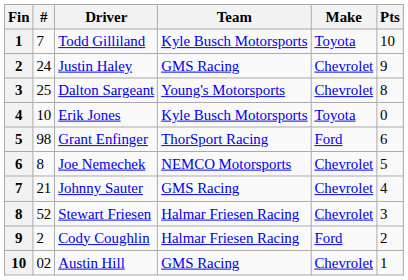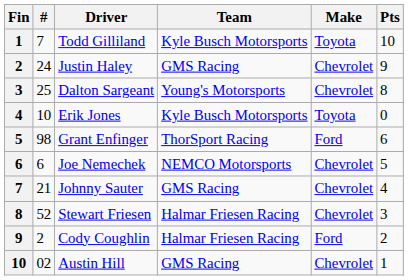 <table class="wikitable" style="font-size:95%">
 <tr>
 <th>Fin</th>
 <th>#</th>
 <th>Driver</th>
 <th>Team</th>
 <th>Make</th>
 <th>Pts</th>
 </tr>
 <tr>
 <th>1</th>
 <td>7</td>
 <td><a href='#'>Todd Gilliland</a></td>
 <td><a href='#'>Kyle Busch Motorsports</a></td>
 <td><a href='#'>Toyota</a></td>
 <td>10</td>
 </tr>
 <tr>
 <th>2</th>
 <td>24</td>
 <td><a href='#'>Justin Haley</a></td>
 <td><a href='#'>GMS Racing</a></td>
 <td><a href='#'>Chevrolet</a></td>
 <td>9</td>
 </tr>
 <tr>
 <th>3</th>
 <td>25</td>
 <td><a href='#'>Dalton Sargeant</a></td>
 <td><a href='#'>Young's Motorsports</a></td>
 <td><a href='#'>Chevrolet</a></td>
 <td>8</td>
 </tr>
 <tr>
 <th>4</th>
 <td>10</td>
 <td><a href='#'>Erik Jones</a></td>
 <td><a href='#'>Kyle Busch Motorsports</a></td>
 <td><a href='#'>Toyota</a></td>
 <td>0</td>
 </tr>
 <tr>
 <th>5</th>
 <td>98</td>
 <td><a href='#'>Grant Enfinger</a></td>
 <td><a href='#'>ThorSport Racing</a></td>
 <td><a href='#'>Ford</a></td>
 <td>6</td>
 </tr>
 <tr>
 <th>6</th>
-<td>8</td>
+<td>6</td>
 <td><a href='#'>Joe Nemechek</a></td>
 <td><a href='#'>NEMCO Motorsports</a></td>
 <td><a href='#'>Chevrolet</a></td>
 <td>5</td>
 </tr>
 <tr>
 <th>7</th>
 <td>21</td>
 <td><a href='#'>Johnny Sauter</a></td>
 <td><a href='#'>GMS Racing</a></td>
 <td><a href='#'>Chevrolet</a></td>
 <td>4</td>
 </tr>
 <tr>
 <th>8</th>
 <td>52</td>
 <td><a href='#'>Stewart Friesen</a></td>
 <td><a href='#'>Halmar Friesen Racing</a></td>
 <td><a href='#'>Chevrolet</a></td>
 <td>3</td>
 </tr>
 <tr>
 <th>9</th>
 <td>2</td>
 <td><a href='#'>Cody Coughlin</a></td>
 <td><a href='#'>Halmar Friesen Racing</a></td>
 <td><a href='#'>Ford</a></td>
 <td>2</td>
 </tr>
 <tr>
 <th>10</th>
 <td>02</td>
 <td><a href='#'>Austin Hill</a></td>
 <td><a href='#'>GMS Racing</a></td>
 <td><a href='#'>Chevrolet</a></td>
 <td>1</td>
 </tr>
 </table>
